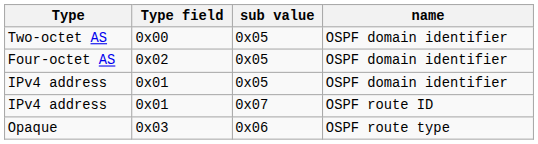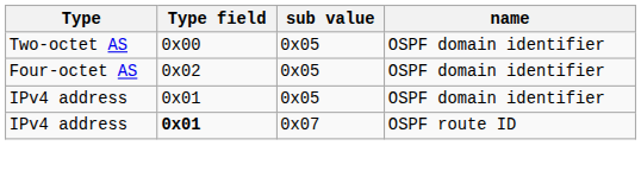 <table class="wikitable  floatright mw-collapsible" style="width: 500px;">
 <tr>
 <th>Type</th>
 <th>Type field</th>
 <th>sub value</th>
 <th>name</th>
 </tr>
 <tr>
 <td>Two-octet <a href='#'>AS</a></td>
 <td>0x00</td>
 <td>0x05</td>
 <td>OSPF domain identifier</td>
 </tr>
 <tr>
 <td>Four-octet <a href='#'>AS</a></td>
 <td>0x02</td>
 <td>0x05</td>
 <td>OSPF domain identifier</td>
 </tr>
 <tr>
 <td>IPv4 address</td>
 <td>0x01</td>
 <td>0x05</td>
 <td>OSPF domain identifier</td>
 </tr>
 <tr>
 <td>IPv4 address</td>
-<td>0x01</td>
+<td><strong>0x01</strong></td>
 <td>0x07</td>
 <td>OSPF route ID</td>
 </tr>
-<tr>
-<td>Opaque</td>
-<td>0x03</td>
-<td>0x06</td>
-<td>OSPF route type</td>
-</tr>
 </table>
